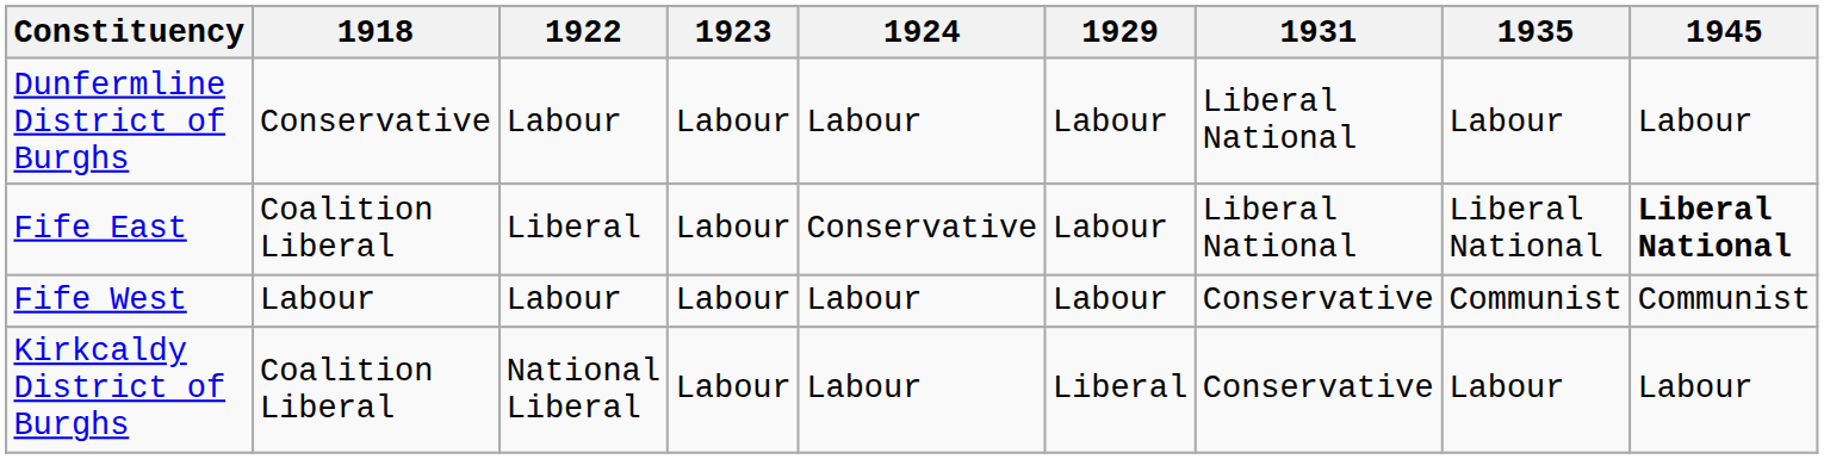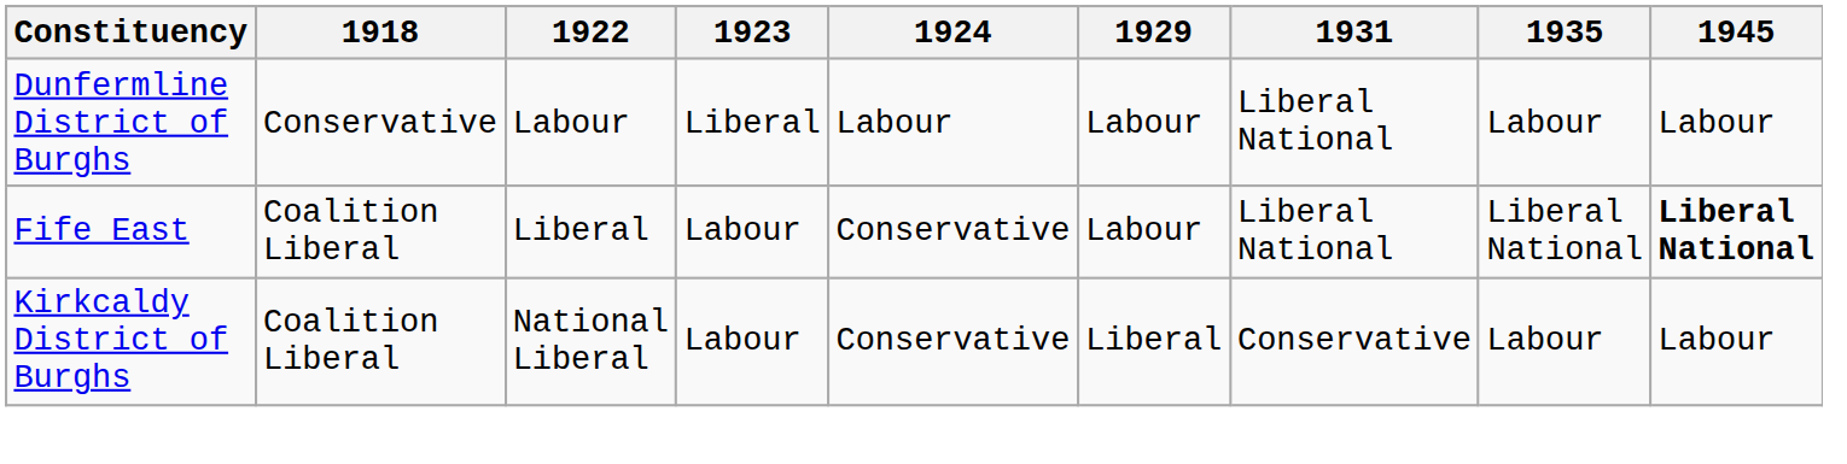 <table class="wikitable">
 <tr>
 <th>Constituency</th>
 <th>1918</th>
 <th>1922</th>
 <th>1923</th>
 <th>1924</th>
 <th>1929</th>
 <th>1931</th>
 <th>1935</th>
 <th>1945</th>
 </tr>
 <tr>
 <td><a href='#'>Dunfermline District of Burghs</a></td>
 <td bgcolor=>Conservative</td>
 <td bgcolor=>Labour</td>
-<td bgcolor=>Labour</td>
+<td bgcolor=>Liberal</td>
 <td bgcolor=>Labour</td>
 <td bgcolor=>Labour</td>
 <td bgcolor=>Liberal National</td>
 <td bgcolor=>Labour</td>
 <td bgcolor=>Labour</td>
 </tr>
 <tr>
 <td><a href='#'>Fife East</a></td>
 <td bgcolor=>Coalition Liberal</td>
 <td bgcolor=>Liberal</td>
 <td bgcolor=>Labour</td>
 <td bgcolor=>Conservative</td>
 <td bgcolor=>Labour</td>
 <td bgcolor=>Liberal National</td>
 <td bgcolor=>Liberal National</td>
 <td bgcolor=><strong>Liberal National</strong></td>
 </tr>
 <tr>
-<td><a href='#'>Fife West</a></td>
-<td bgcolor=>Labour</td>
-<td bgcolor=>Labour</td>
-<td bgcolor=>Labour</td>
-<td bgcolor=>Labour</td>
-<td bgcolor=>Labour</td>
-<td bgcolor=>Conservative</td>
-<td bgcolor=>Communist</td>
-<td bgcolor=>Communist</td>
-</tr>
-<tr>
 <td><a href='#'>Kirkcaldy District of Burghs</a></td>
 <td bgcolor=>Coalition Liberal</td>
 <td bgcolor=>National Liberal</td>
 <td bgcolor=>Labour</td>
-<td bgcolor=>Labour</td>
+<td bgcolor=>Conservative</td>
 <td bgcolor=>Liberal</td>
 <td bgcolor=>Conservative</td>
 <td bgcolor=>Labour</td>
 <td bgcolor=>Labour</td>
 </tr>
 </table>
